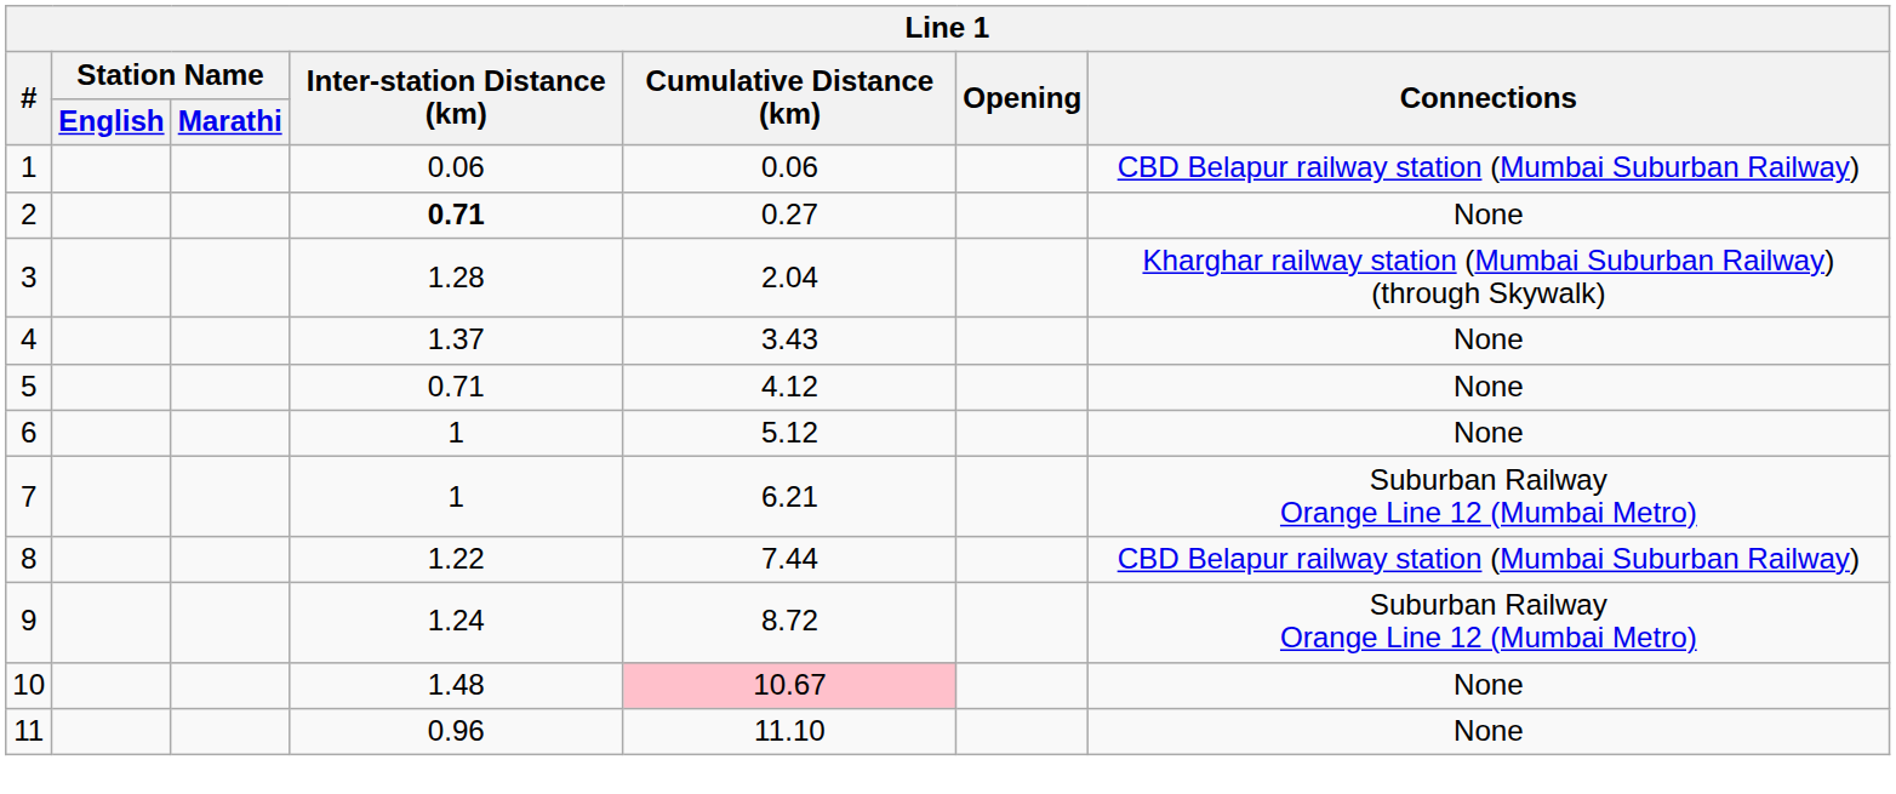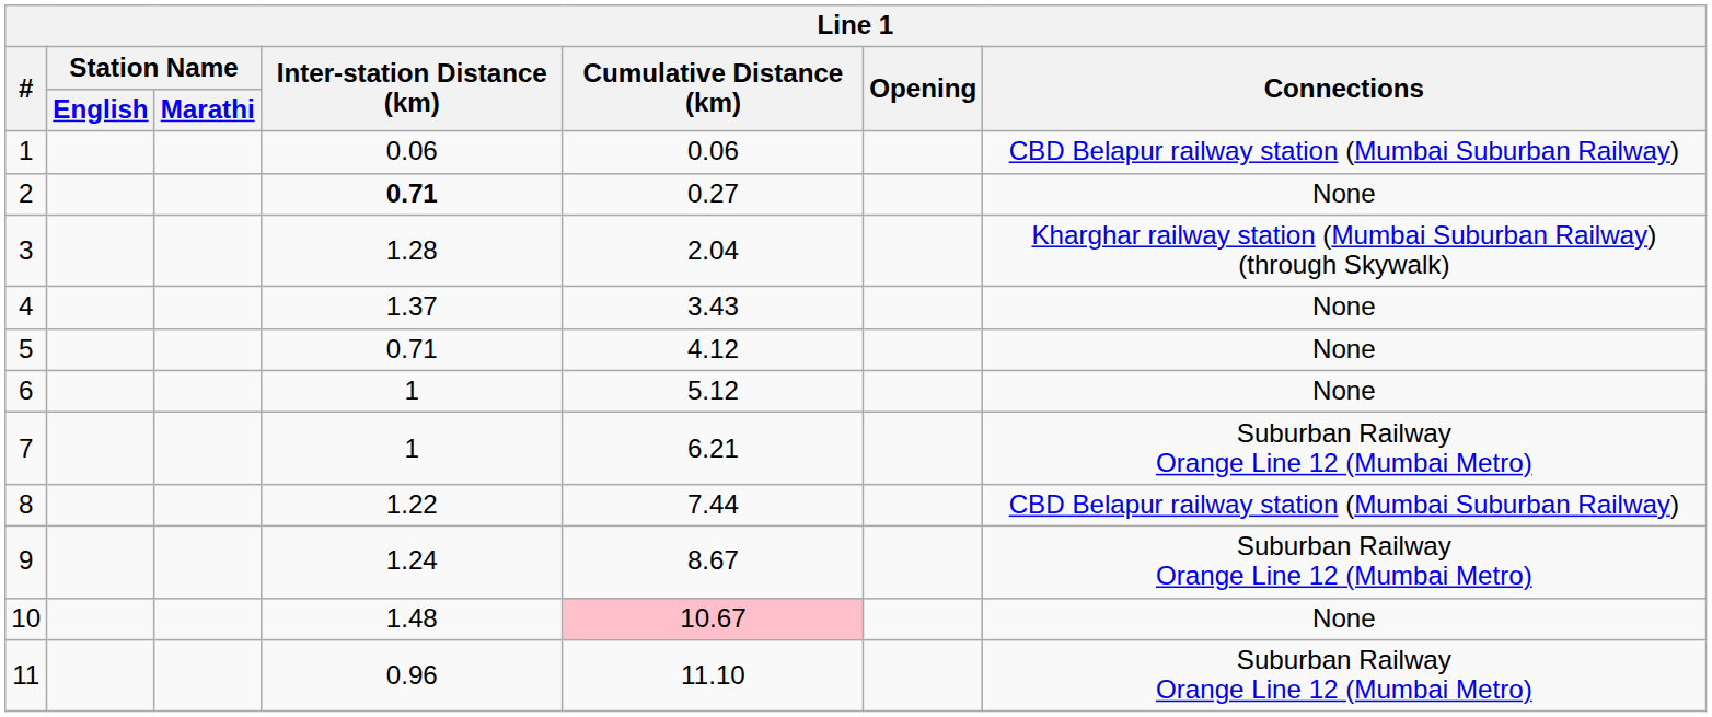 <table class="wikitable"  style="text-align:center; width:65%;">
 <tr>
 <th style="text-align:center;" colspan="8"><strong>Line 1</strong></th>
 </tr>
 <tr>
 <th rowspan="2">#</th>
 <th colspan="2">Station Name</th>
 <th rowspan="2">Inter-station Distance (km)</th>
 <th rowspan="2">Cumulative Distance (km)</th>
 <th rowspan="2">Opening</th>
 <th rowspan="2">Connections</th>
 </tr>
 <tr>
 <th><a href='#'>English</a></th>
 <th><a href='#'>Marathi</a></th>
 </tr>
 <tr>
 <td>1</td>
 <td style="text-align:center;"></td>
 <td></td>
 <td>0.06</td>
 <td>0.06</td>
 <td></td>
 <td><a href='#'>CBD Belapur railway station</a> (<a href='#'>Mumbai Suburban Railway</a>)</td>
 </tr>
 <tr>
 <td>2</td>
 <td style="text-align:center;"></td>
 <td></td>
 <td><strong>0.71</strong></td>
 <td>0.27</td>
 <td></td>
 <td>None</td>
 </tr>
 <tr>
 <td>3</td>
 <td style="text-align:center;"></td>
 <td></td>
 <td>1.28</td>
 <td>2.04</td>
 <td></td>
 <td><a href='#'>Kharghar railway station</a> (<a href='#'>Mumbai Suburban Railway</a>) (through Skywalk)</td>
 </tr>
 <tr>
 <td>4</td>
 <td style="text-align:center;"></td>
 <td></td>
 <td>1.37</td>
 <td>3.43</td>
 <td></td>
 <td>None</td>
 </tr>
 <tr>
 <td>5</td>
 <td style="text-align:center;"></td>
 <td></td>
 <td>0.71</td>
 <td>4.12</td>
 <td></td>
 <td>None</td>
 </tr>
 <tr>
 <td>6</td>
 <td style="text-align:center;"></td>
 <td></td>
 <td>1</td>
 <td>5.12</td>
 <td></td>
 <td>None</td>
 </tr>
 <tr>
 <td>7</td>
 <td style="text-align:center;"></td>
 <td></td>
 <td>1</td>
 <td>6.21</td>
 <td></td>
 <td>Suburban Railway<br><a href='#'>Orange Line 12 (Mumbai Metro)</a></td>
 </tr>
 <tr>
 <td>8</td>
 <td style="text-align:center;"></td>
 <td></td>
 <td>1.22</td>
 <td>7.44</td>
 <td></td>
 <td><a href='#'>CBD Belapur railway station</a> (<a href='#'>Mumbai Suburban Railway</a>)</td>
 </tr>
 <tr>
 <td>9</td>
 <td style="text-align:center;"></td>
 <td></td>
 <td>1.24</td>
-<td>8.72</td>
+<td>8.67</td>
 <td></td>
 <td>Suburban Railway<br><a href='#'>Orange Line 12 (Mumbai Metro)</a></td>
 </tr>
 <tr>
 <td>10</td>
 <td style="text-align:center;"></td>
 <td></td>
 <td>1.48</td>
 <td style="background: pink;">10.67</td>
 <td></td>
 <td>None</td>
 </tr>
 <tr>
 <td>11</td>
 <td style="text-align:center;"></td>
 <td></td>
 <td>0.96</td>
 <td>11.10</td>
 <td></td>
-<td>None</td>
+<td>Suburban Railway<br><a href='#'>Orange Line 12 (Mumbai Metro)</a></td>
 </tr>
 </table>
